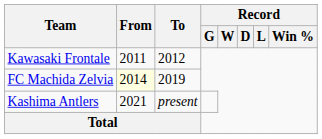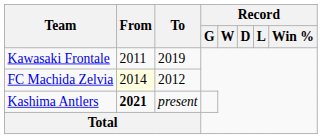 <table class="wikitable" style="text-align: center">
 <tr>
 <th rowspan="2">Team</th>
 <th rowspan="2">From</th>
 <th rowspan="2">To</th>
 <th colspan="5">Record</th>
 </tr>
 <tr>
 <th>G</th>
 <th>W</th>
 <th>D</th>
 <th>L</th>
 <th>Win %</th>
 </tr>
 <tr>
 <td align="left"><a href='#'>Kawasaki Frontale</a></td>
 <td align="left">2011</td>
-<td align="left">2012<br></td>
+<td align="left">2019<br></td>
 </tr>
 <tr>
 <td align="left"><a href='#'>FC Machida Zelvia</a></td>
 <td align="left" style="background: lightyellow;">2014</td>
-<td align="left">2019<br></td>
+<td align="left">2012<br></td>
 </tr>
 <tr>
 <td align="left"><a href='#'>Kashima Antlers</a></td>
-<td align="left">2021</td>
+<td align="left"><strong>2021</strong></td>
 <td align="left"><em>present</em></td>
 <td></td>
 </tr>
 <tr>
 <th colspan="3">Total<br></th>
 </tr>
 </table>
